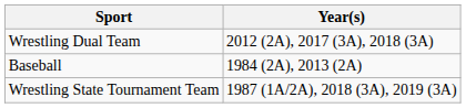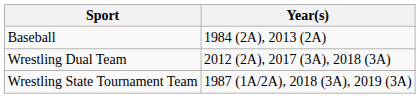 <table class="wikitable">
 <tr>
 <th>Sport</th>
 <th>Year(s)</th>
 </tr>
 <tr>
+<td>Baseball</td>
+<td>1984 (2A), 2013 (2A)</td>
+</tr>
+<tr>
 <td>Wrestling Dual Team</td>
 <td>2012 (2A), 2017 (3A), 2018 (3A)</td>
-</tr>
-<tr>
-<td>Baseball</td>
-<td>1984 (2A), 2013 (2A)</td>
 </tr>
 <tr>
 <td>Wrestling State Tournament Team</td>
 <td>1987 (1A/2A), 2018 (3A), 2019 (3A)</td>
 </tr>
 </table>
